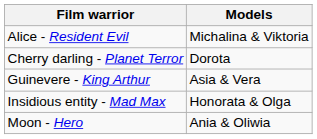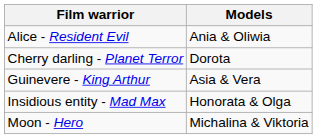 <table class="wikitable">
 <tr>
 <th>Film warrior</th>
 <th>Models</th>
 </tr>
 <tr>
 <td>Alice - <em><a href='#'>Resident Evil</a></em></td>
-<td>Michalina & Viktoria</td>
+<td>Ania & Oliwia</td>
 </tr>
 <tr>
 <td>Cherry darling - <em><a href='#'>Planet Terror</a></em></td>
 <td>Dorota</td>
 </tr>
 <tr>
 <td>Guinevere - <em><a href='#'>King Arthur</a></em></td>
 <td>Asia & Vera</td>
 </tr>
 <tr>
 <td>Insidious entity - <em><a href='#'>Mad Max</a></em></td>
 <td>Honorata & Olga</td>
 </tr>
 <tr>
 <td>Moon - <em><a href='#'>Hero</a></em></td>
-<td>Ania & Oliwia</td>
+<td>Michalina & Viktoria</td>
 </tr>
 </table>
